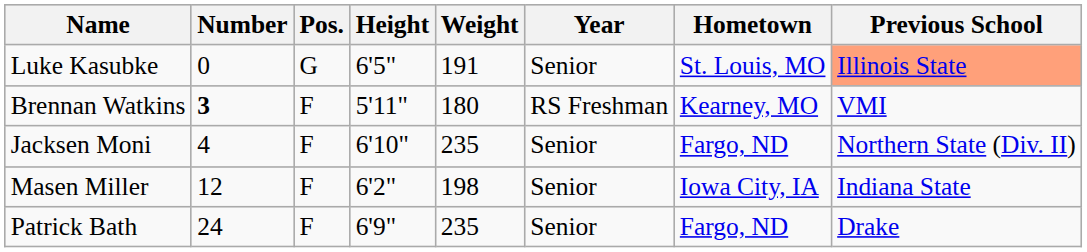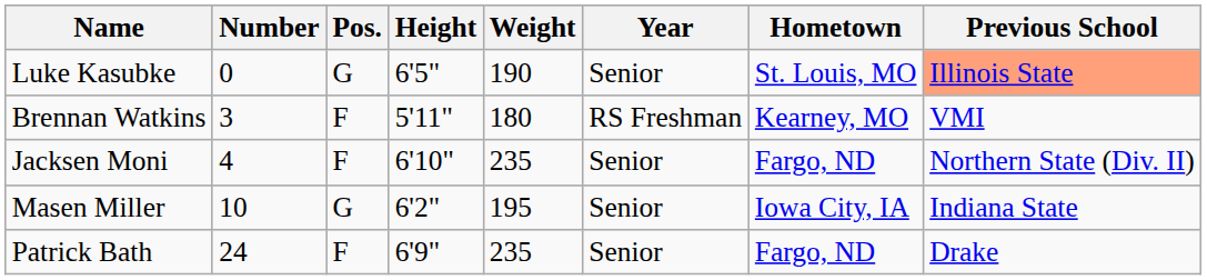 <table class="wikitable sortable" border="1">
 <tr>
 <th>Name</th>
 <th>Number</th>
 <th>Pos.</th>
 <th>Height</th>
 <th>Weight</th>
 <th>Year</th>
 <th>Hometown</th>
 <th class="unsortable">Previous School</th>
 </tr>
 <tr>
 <td>Luke Kasubke</td>
 <td>0</td>
 <td>G</td>
 <td>6'5"</td>
-<td>191</td>
+<td>190</td>
 <td>Senior</td>
 <td><a href='#'>St. Louis, MO</a></td>
 <td style="background: lightsalmon;"><a href='#'>Illinois State</a></td>
 </tr>
 <tr>
 <td>Brennan Watkins</td>
-<td><strong>3</strong></td>
+<td>3</td>
 <td>F</td>
 <td>5'11"</td>
 <td>180</td>
 <td>RS Freshman</td>
 <td><a href='#'>Kearney, MO</a></td>
 <td><a href='#'>VMI</a></td>
 </tr>
 <tr>
 <td>Jacksen Moni</td>
 <td>4</td>
 <td>F</td>
 <td>6'10"</td>
 <td>235</td>
 <td>Senior</td>
 <td><a href='#'>Fargo, ND</a></td>
 <td><a href='#'>Northern State</a> (<a href='#'>Div. II</a>)</td>
 </tr>
 <tr>
 <td>Masen Miller</td>
-<td>12</td>
-<td>F</td>
+<td>10</td>
+<td>G</td>
 <td>6'2"</td>
-<td>198</td>
+<td>195</td>
 <td>Senior</td>
 <td><a href='#'>Iowa City, IA</a></td>
 <td><a href='#'>Indiana State</a></td>
 </tr>
 <tr>
 <td>Patrick Bath</td>
 <td>24</td>
 <td>F</td>
 <td>6'9"</td>
 <td>235</td>
 <td>Senior</td>
 <td><a href='#'>Fargo, ND</a></td>
 <td><a href='#'>Drake</a></td>
 </tr>
 </table>
